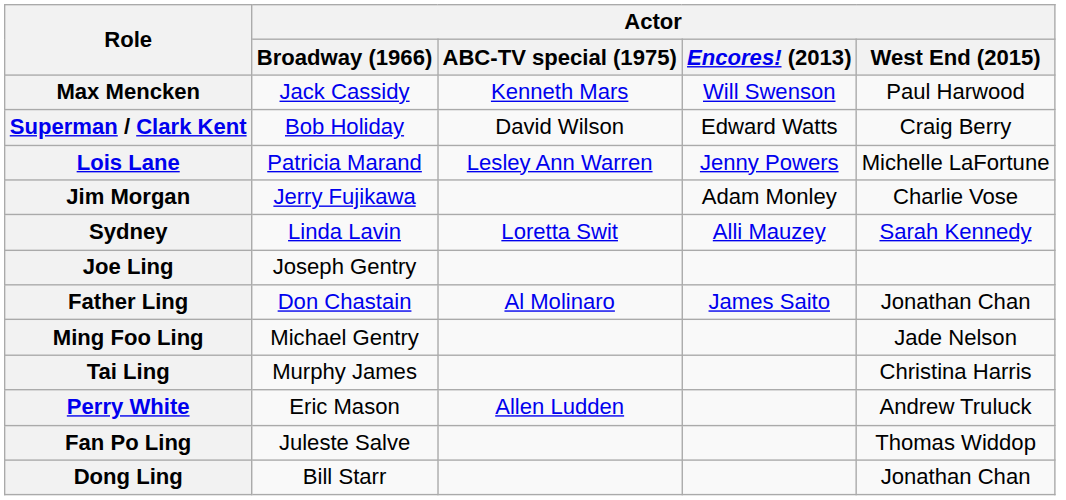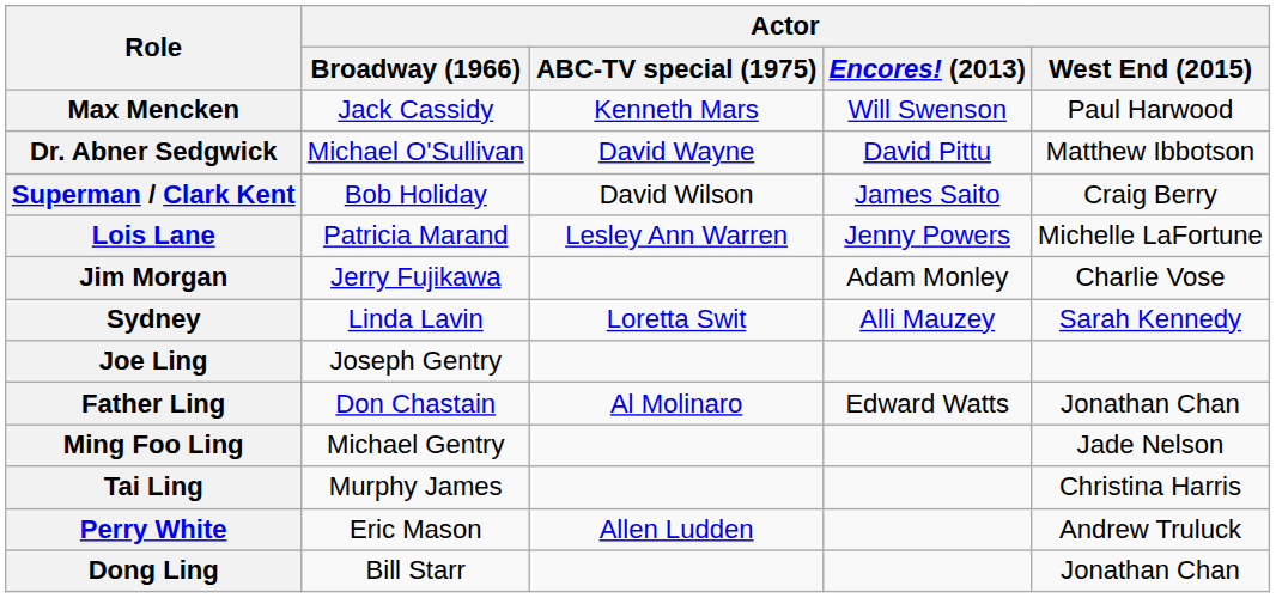 <table class="wikitable sortable" style="font-size:100%;text-align:center;">
 <tr>
 <th rowspan=2>Role</th>
 <th colspan=4>Actor</th>
 </tr>
 <tr>
 <th>Broadway (1966)</th>
 <th>ABC-TV special (1975)</th>
 <th><em><a href='#'>Encores!</a></em> (2013)</th>
 <th>West End (2015)</th>
 </tr>
 <tr>
 <th>Max Mencken</th>
 <td><a href='#'>Jack Cassidy</a></td>
 <td><a href='#'>Kenneth Mars</a></td>
 <td><a href='#'>Will Swenson</a></td>
 <td>Paul Harwood</td>
 </tr>
 <tr>
+<th>Dr. Abner Sedgwick</th>
+<td><a href='#'>Michael O'Sullivan</a></td>
+<td><a href='#'>David Wayne</a></td>
+<td><a href='#'>David Pittu</a></td>
+<td>Matthew Ibbotson</td>
+</tr>
+<tr>
 <th><a href='#'>Superman</a> / <a href='#'>Clark Kent</a></th>
 <td><a href='#'>Bob Holiday</a></td>
 <td>David Wilson</td>
-<td>Edward Watts</td>
+<td><a href='#'>James Saito</a></td>
 <td>Craig Berry</td>
 </tr>
 <tr>
 <th><a href='#'>Lois Lane</a></th>
 <td><a href='#'>Patricia Marand</a></td>
 <td><a href='#'>Lesley Ann Warren</a></td>
 <td><a href='#'>Jenny Powers</a></td>
 <td>Michelle LaFortune</td>
 </tr>
 <tr>
 <th>Jim Morgan</th>
 <td><a href='#'>Jerry Fujikawa</a></td>
 <td></td>
 <td>Adam Monley</td>
 <td>Charlie Vose</td>
 </tr>
 <tr>
 <th>Sydney</th>
 <td><a href='#'>Linda Lavin</a></td>
 <td><a href='#'>Loretta Swit</a></td>
 <td><a href='#'>Alli Mauzey</a></td>
 <td><a href='#'>Sarah Kennedy</a></td>
 </tr>
 <tr>
 <th>Joe Ling</th>
 <td>Joseph Gentry</td>
 <td></td>
 <td></td>
 <td></td>
 </tr>
 <tr>
 <th>Father Ling</th>
 <td><a href='#'>Don Chastain</a></td>
 <td><a href='#'>Al Molinaro</a></td>
-<td><a href='#'>James Saito</a></td>
+<td>Edward Watts</td>
 <td>Jonathan Chan</td>
 </tr>
 <tr>
 <th>Ming Foo Ling</th>
 <td>Michael Gentry</td>
 <td></td>
 <td></td>
 <td>Jade Nelson</td>
 </tr>
 <tr>
 <th>Tai Ling</th>
 <td>Murphy James</td>
 <td></td>
 <td></td>
 <td>Christina Harris</td>
 </tr>
 <tr>
 <th><a href='#'>Perry White</a></th>
 <td>Eric Mason</td>
 <td><a href='#'>Allen Ludden</a></td>
 <td></td>
 <td>Andrew Truluck</td>
 </tr>
 <tr>
-<th>Fan Po Ling</th>
-<td>Juleste Salve</td>
-<td></td>
-<td></td>
-<td>Thomas Widdop</td>
-</tr>
-<tr>
 <th>Dong Ling</th>
 <td>Bill Starr</td>
 <td></td>
 <td></td>
 <td>Jonathan Chan</td>
 </tr>
 </table>
